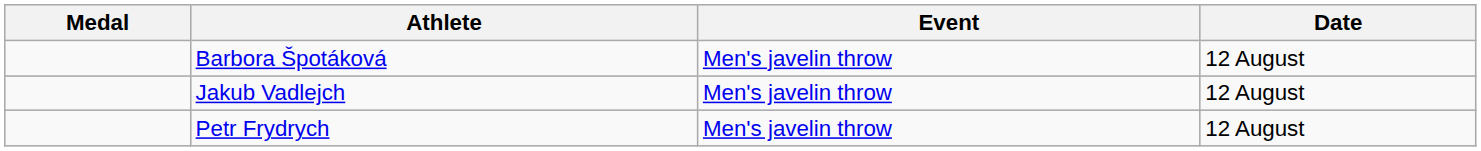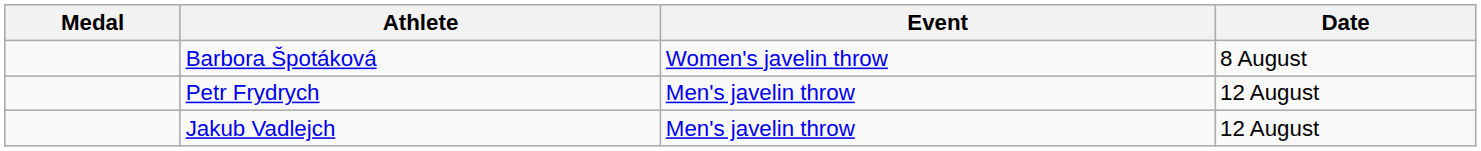 <table class=wikitable style=font-size:90% width=60%>
 <tr>
 <th>Medal</th>
 <th>Athlete</th>
 <th>Event</th>
 <th>Date</th>
 </tr>
 <tr>
 <td></td>
 <td><a href='#'>Barbora Špotáková</a></td>
+<td><a href='#'>Women's javelin throw</a></td>
+<td>8 August</td>
+</tr>
+<tr>
+<td></td>
+<td><a href='#'>Petr Frydrych</a></td>
 <td><a href='#'>Men's javelin throw</a></td>
 <td>12 August</td>
 </tr>
 <tr>
 <td></td>
 <td><a href='#'>Jakub Vadlejch</a></td>
 <td><a href='#'>Men's javelin throw</a></td>
 <td>12 August</td>
 </tr>
-<tr>
-<td></td>
-<td><a href='#'>Petr Frydrych</a></td>
-<td><a href='#'>Men's javelin throw</a></td>
-<td>12 August</td>
-</tr>
 </table>
